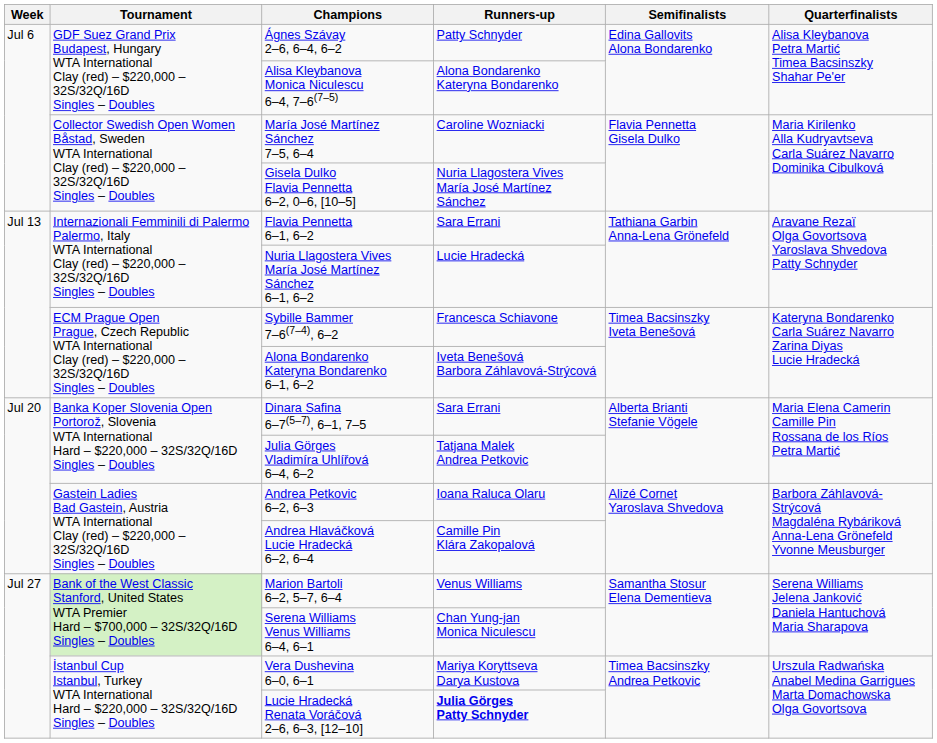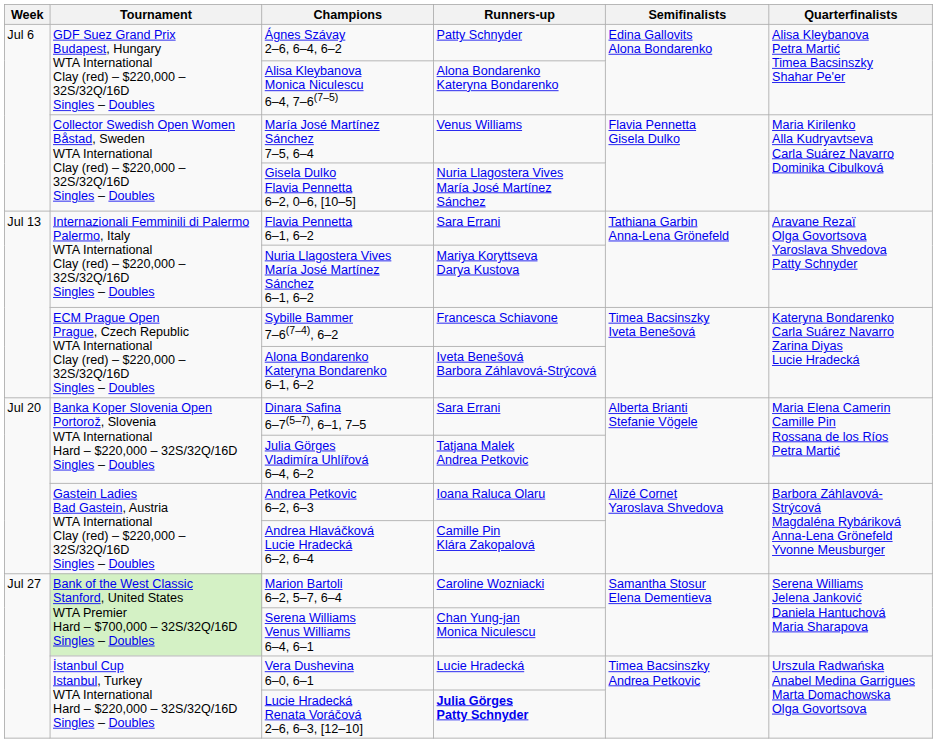 <table class=wikitable style=font-size:95%>
 <tr>
 <th style="width:48px;">Week</th>
 <th style="width:248px;">Tournament</th>
 <th style="width:200px;">Champions</th>
 <th style="width:200px;">Runners-up</th>
 <th style="width:190px;">Semifinalists</th>
 <th style="width:190px;">Quarterfinalists</th>
 </tr>
 <tr valign=top>
 <td rowspan=4>Jul 6</td>
 <td rowspan=2><a href='#'>GDF Suez Grand Prix</a><br><a href='#'>Budapest</a>, Hungary<br>WTA International<br>Clay (red) – $220,000 – 32S/32Q/16D<br><a href='#'>Singles</a> – <a href='#'>Doubles</a></td>
 <td> <a href='#'>Ágnes Szávay</a><br>2–6, 6–4, 6–2</td>
 <td> <a href='#'>Patty Schnyder</a></td>
 <td rowspan=2> <a href='#'>Edina Gallovits</a><br> <a href='#'>Alona Bondarenko</a></td>
 <td rowspan=2> <a href='#'>Alisa Kleybanova</a> <br> <a href='#'>Petra Martić</a><br> <a href='#'>Timea Bacsinszky</a><br> <a href='#'>Shahar Pe'er</a></td>
 </tr>
 <tr valign=top>
 <td> <a href='#'>Alisa Kleybanova</a> <br> <a href='#'>Monica Niculescu</a> <br>6–4, 7–6<sup>(7–5)</sup></td>
 <td> <a href='#'>Alona Bondarenko</a> <br> <a href='#'>Kateryna Bondarenko</a></td>
 </tr>
 <tr valign=top>
 <td rowspan=2><a href='#'>Collector Swedish Open Women</a><br><a href='#'>Båstad</a>, Sweden<br>WTA International <br>Clay (red) – $220,000 – 32S/32Q/16D<br><a href='#'>Singles</a> – <a href='#'>Doubles</a></td>
 <td> <a href='#'>María José Martínez Sánchez</a><br> 7–5, 6–4</td>
-<td> <a href='#'>Caroline Wozniacki</a></td>
+<td> <a href='#'>Venus Williams</a></td>
 <td rowspan=2> <a href='#'>Flavia Pennetta</a> <br>  <a href='#'>Gisela Dulko</a></td>
 <td rowspan=2> <a href='#'>Maria Kirilenko</a> <br> <a href='#'>Alla Kudryavtseva</a> <br> <a href='#'>Carla Suárez Navarro</a><br> <a href='#'>Dominika Cibulková</a></td>
 </tr>
 <tr valign=top>
 <td> <a href='#'>Gisela Dulko</a> <br>  <a href='#'>Flavia Pennetta</a> <br> 6–2, 0–6, [10–5]</td>
 <td> <a href='#'>Nuria Llagostera Vives</a> <br>  <a href='#'>María José Martínez Sánchez</a></td>
 </tr>
 <tr valign=top>
 <td rowspan=4>Jul 13</td>
 <td rowspan=2><a href='#'>Internazionali Femminili di Palermo</a><br><a href='#'>Palermo</a>, Italy<br>WTA International<br>Clay (red) – $220,000 – 32S/32Q/16D<br><a href='#'>Singles</a> – <a href='#'>Doubles</a></td>
 <td> <a href='#'>Flavia Pennetta</a><br>6–1, 6–2</td>
 <td> <a href='#'>Sara Errani</a></td>
 <td rowspan=2> <a href='#'>Tathiana Garbin</a><br> <a href='#'>Anna-Lena Grönefeld</a></td>
 <td rowspan=2> <a href='#'>Aravane Rezaï</a><br> <a href='#'>Olga Govortsova</a><br> <a href='#'>Yaroslava Shvedova</a><br> <a href='#'>Patty Schnyder</a></td>
 </tr>
 <tr valign=top>
 <td> <a href='#'>Nuria Llagostera Vives</a> <br>  <a href='#'>María José Martínez Sánchez</a><br>6–1, 6–2</td>
-<td> <a href='#'>Lucie Hradecká</a></td>
+<td> <a href='#'>Mariya Koryttseva</a> <br>  <a href='#'>Darya Kustova</a></td>
 </tr>
 <tr valign=top>
 <td rowspan=2><a href='#'>ECM Prague Open</a><br> <a href='#'>Prague</a>, Czech Republic<br>WTA International <br>Clay (red) – $220,000 – 32S/32Q/16D<br><a href='#'>Singles</a> – <a href='#'>Doubles</a></td>
 <td> <a href='#'>Sybille Bammer</a><br>7–6<sup>(7–4)</sup>, 6–2</td>
 <td> <a href='#'>Francesca Schiavone</a></td>
 <td rowspan=2> <a href='#'>Timea Bacsinszky</a> <br>  <a href='#'>Iveta Benešová</a></td>
 <td rowspan=2> <a href='#'>Kateryna Bondarenko</a><br> <a href='#'>Carla Suárez Navarro</a><br> <a href='#'>Zarina Diyas</a><br> <a href='#'>Lucie Hradecká</a></td>
 </tr>
 <tr valign=top>
 <td> <a href='#'>Alona Bondarenko</a> <br>  <a href='#'>Kateryna Bondarenko</a><br>6–1, 6–2</td>
 <td> <a href='#'>Iveta Benešová</a> <br>  <a href='#'>Barbora Záhlavová-Strýcová</a></td>
 </tr>
 <tr valign=top>
 <td rowspan=4>Jul 20</td>
 <td rowspan=2><a href='#'>Banka Koper Slovenia Open</a><br><a href='#'>Portorož</a>, Slovenia<br>WTA International<br>Hard – $220,000 – 32S/32Q/16D <br><a href='#'>Singles</a> – <a href='#'>Doubles</a></td>
 <td> <a href='#'>Dinara Safina</a><br>6–7<sup>(5–7)</sup>, 6–1, 7–5</td>
 <td> <a href='#'>Sara Errani</a></td>
 <td rowspan=2> <a href='#'>Alberta Brianti</a><br> <a href='#'>Stefanie Vögele</a></td>
 <td rowspan=2> <a href='#'>Maria Elena Camerin</a><br> <a href='#'>Camille Pin</a><br>  <a href='#'>Rossana de los Ríos</a><br> <a href='#'>Petra Martić</a></td>
 </tr>
 <tr valign=top>
 <td> <a href='#'>Julia Görges</a> <br> <a href='#'>Vladimíra Uhlířová</a><br>6–4, 6–2</td>
 <td> <a href='#'>Tatjana Malek</a> <br> <a href='#'>Andrea Petkovic</a></td>
 </tr>
 <tr valign=top>
 <td rowspan=2><a href='#'>Gastein Ladies</a><br> <a href='#'>Bad Gastein</a>, Austria<br>WTA International<br>Clay (red) – $220,000 – 32S/32Q/16D <br> <a href='#'>Singles</a> – <a href='#'>Doubles</a></td>
 <td> <a href='#'>Andrea Petkovic</a><br>6–2, 6–3</td>
 <td> <a href='#'>Ioana Raluca Olaru</a></td>
 <td rowspan=2> <a href='#'>Alizé Cornet</a><br> <a href='#'>Yaroslava Shvedova</a></td>
 <td rowspan=2> <a href='#'>Barbora Záhlavová-Strýcová</a><br> <a href='#'>Magdaléna Rybáriková</a><br> <a href='#'>Anna-Lena Grönefeld</a><br> <a href='#'>Yvonne Meusburger</a></td>
 </tr>
 <tr valign=top>
 <td> <a href='#'>Andrea Hlaváčková</a> <br> <a href='#'>Lucie Hradecká</a><br> 6–2, 6–4</td>
 <td> <a href='#'>Camille Pin</a> <br> <a href='#'>Klára Zakopalová</a></td>
 </tr>
 <tr valign=top>
 <td rowspan=4>Jul 27</td>
 <td style="background:#d4f1c5;" rowspan=2><a href='#'>Bank of the West Classic</a><br><a href='#'>Stanford</a>, United States<br>WTA Premier<br>Hard – $700,000 – 32S/32Q/16D <br> <a href='#'>Singles</a> – <a href='#'>Doubles</a></td>
 <td> <a href='#'>Marion Bartoli</a><br>6–2, 5–7, 6–4</td>
-<td> <a href='#'>Venus Williams</a></td>
+<td> <a href='#'>Caroline Wozniacki</a></td>
 <td rowspan=2> <a href='#'>Samantha Stosur</a><br> <a href='#'>Elena Dementieva</a></td>
 <td rowspan=2> <a href='#'>Serena Williams</a><br> <a href='#'>Jelena Janković</a><br> <a href='#'>Daniela Hantuchová</a><br> <a href='#'>Maria Sharapova</a></td>
 </tr>
 <tr valign=top>
 <td> <a href='#'>Serena Williams</a> <br>  <a href='#'>Venus Williams</a><br>6–4, 6–1</td>
 <td> <a href='#'>Chan Yung-jan</a> <br>  <a href='#'>Monica Niculescu</a></td>
 </tr>
 <tr valign=top>
 <td rowspan=2><a href='#'>İstanbul Cup</a><br> <a href='#'>Istanbul</a>, Turkey<br>WTA International<br>Hard – $220,000 – 32S/32Q/16D <br><a href='#'>Singles</a> – <a href='#'>Doubles</a></td>
 <td> <a href='#'>Vera Dushevina</a><br>6–0, 6–1</td>
-<td> <a href='#'>Mariya Koryttseva</a> <br>  <a href='#'>Darya Kustova</a></td>
+<td> <a href='#'>Lucie Hradecká</a></td>
 <td rowspan=2> <a href='#'>Timea Bacsinszky</a><br> <a href='#'>Andrea Petkovic</a></td>
 <td rowspan=2> <a href='#'>Urszula Radwańska</a><br> <a href='#'>Anabel Medina Garrigues</a> <br>  <a href='#'>Marta Domachowska</a><br> <a href='#'>Olga Govortsova</a></td>
 </tr>
 <tr valign=top>
 <td> <a href='#'>Lucie Hradecká</a> <br>  <a href='#'>Renata Voráčová</a><br>2–6, 6–3, [12–10]</td>
 <td><strong> <a href='#'>Julia Görges</a> <br> <a href='#'>Patty Schnyder</a></strong></td>
 </tr>
 </table>
